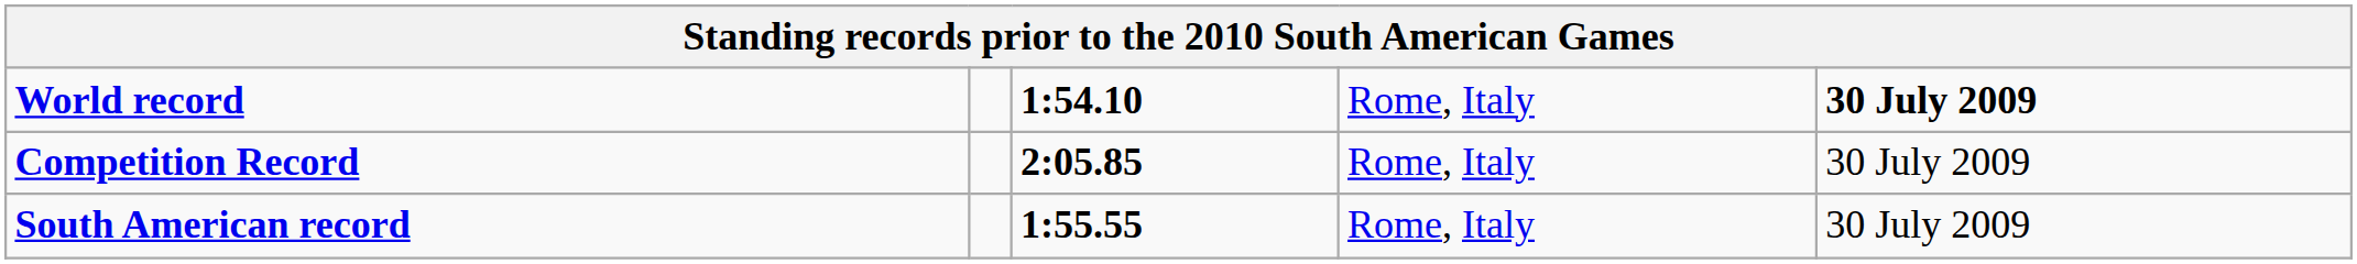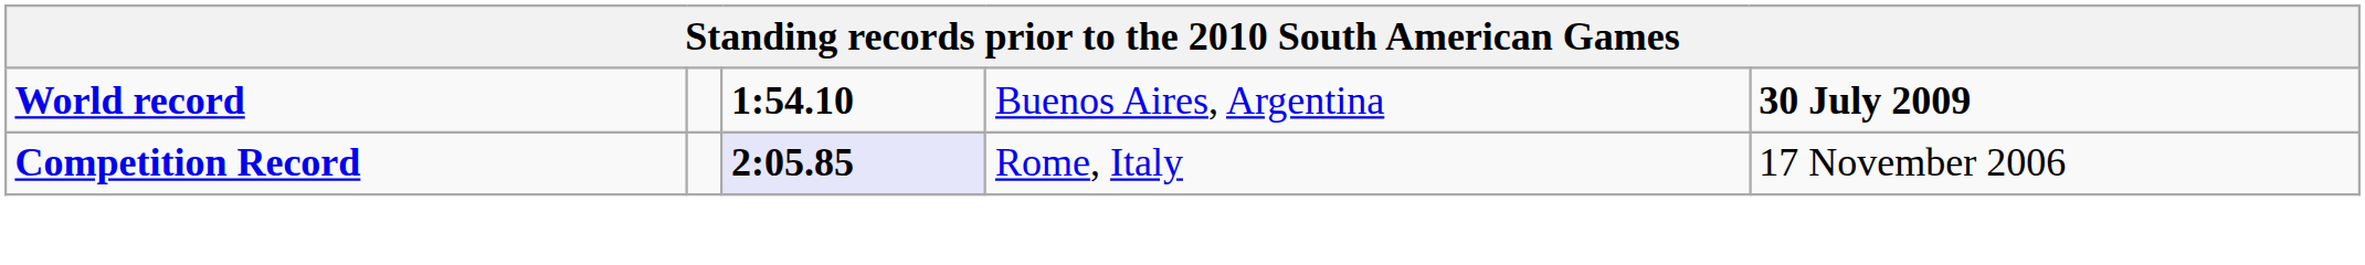 <table class="wikitable" width=75%>
 <tr>
 <th colspan="5">Standing records prior to the 2010 South American Games</th>
 </tr>
 <tr>
 <td><strong><a href='#'>World record</a></strong></td>
 <td></td>
 <td><strong>1:54.10</strong></td>
-<td><a href='#'>Rome</a>, <a href='#'>Italy</a></td>
+<td><a href='#'>Buenos Aires</a>, <a href='#'>Argentina</a></td>
 <td><strong>30 July 2009</strong></td>
 </tr>
 <tr>
 <td><strong><a href='#'>Competition Record</a></strong></td>
 <td></td>
-<td><strong>2:05.85</strong></td>
+<td style="background: lavender;"><strong>2:05.85</strong></td>
 <td><a href='#'>Rome</a>, <a href='#'>Italy</a></td>
-<td>30 July 2009</td>
-</tr>
-<tr>
-<td><strong><a href='#'>South American record</a></strong></td>
-<td></td>
-<td><strong>1:55.55</strong></td>
-<td><a href='#'>Rome</a>, <a href='#'>Italy</a></td>
-<td>30 July 2009</td>
+<td>17 November 2006</td>
 </tr>
 </table>
